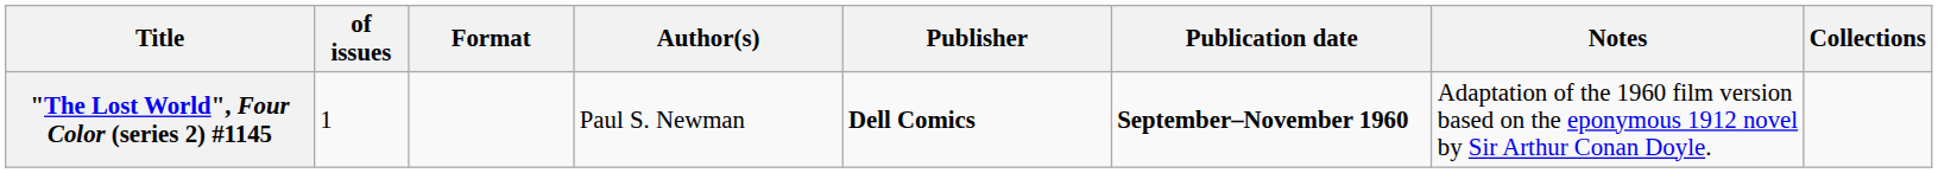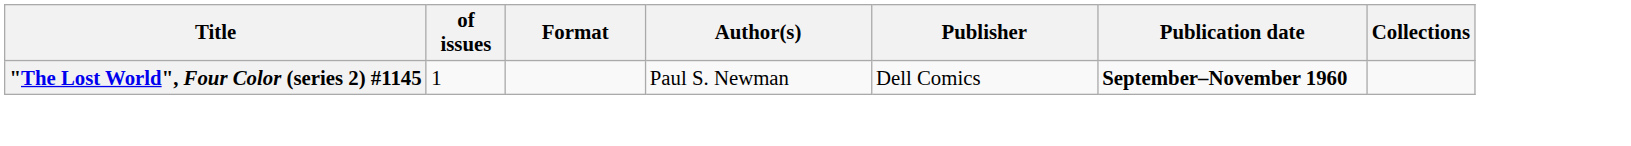 <table class="wikitable">
 <tr>
 <th>Title</th>
 <th style="width:40pt"> of issues</th>
 <th style="width:75pt">Format</th>
 <th style="width:125pt">Author(s)</th>
 <th style="width:125pt">Publisher</th>
 <th style="width:150pt">Publication date</th>
-<th style="width:175pt">Notes</th>
 <th>Collections</th>
 </tr>
 <tr>
 <th>"<a href='#'>The Lost World</a>", <em>Four Color</em> (series 2) #1145</th>
 <td>1</td>
 <td></td>
 <td>Paul S. Newman</td>
-<td><strong>Dell Comics</strong></td>
+<td>Dell Comics</td>
 <td><strong>September–November 1960</strong></td>
-<td>Adaptation of the 1960 film version based on the <a href='#'>eponymous 1912 novel</a> by <a href='#'>Sir Arthur Conan Doyle</a>.</td>
 <td></td>
 </tr>
 </table>
